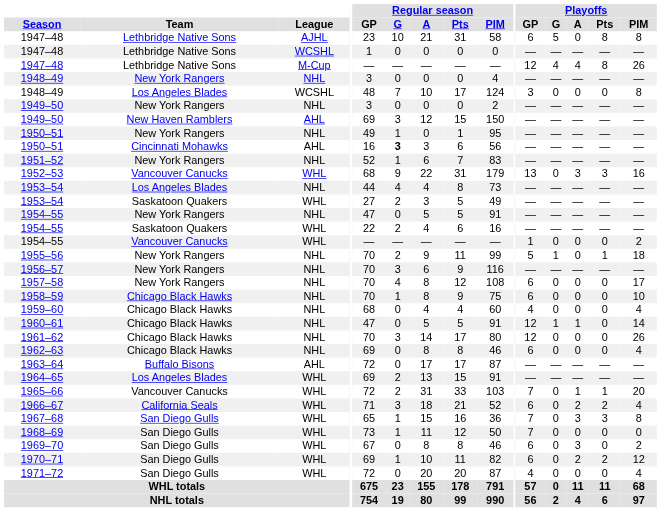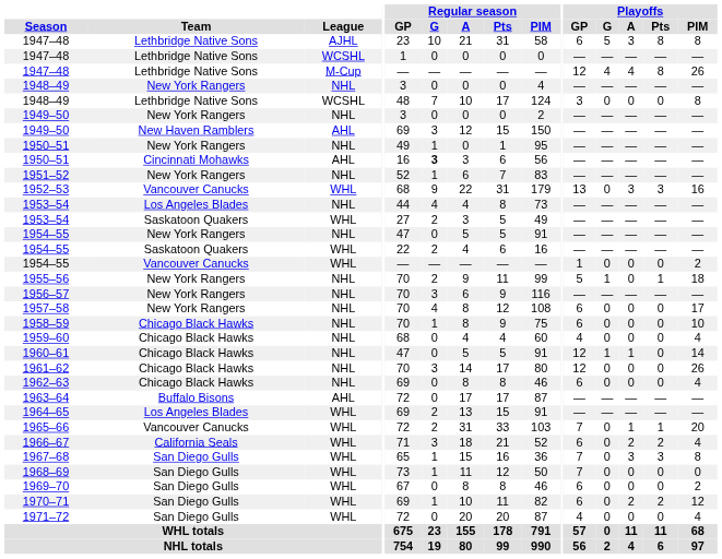 <table border="0" cellpadding="1" cellspacing="0" style="text-align:center; width:60em">
 <tr bgcolor="#e0e0e0">
 <th colspan="3" bgcolor="#ffffff"></th>
 <th rowspan="100" bgcolor="#ffffff"></th>
 <th colspan="5"><a href='#'>Regular season</a></th>
 <th rowspan="100" bgcolor="#ffffff"></th>
 <th colspan="5"><a href='#'>Playoffs</a></th>
 </tr>
 <tr bgcolor="#e0e0e0">
 <th><a href='#'>Season</a></th>
 <th>Team</th>
 <th>League</th>
 <th>GP</th>
 <th><a href='#'>G</a></th>
 <th><a href='#'>A</a></th>
 <th><a href='#'>Pts</a></th>
 <th><a href='#'>PIM</a></th>
 <th>GP</th>
 <th>G</th>
 <th>A</th>
 <th>Pts</th>
 <th>PIM</th>
 </tr>
 <tr>
 <td>1947–48</td>
 <td><a href='#'>Lethbridge Native Sons</a></td>
 <td><a href='#'>AJHL</a></td>
 <td>23</td>
 <td>10</td>
 <td>21</td>
 <td>31</td>
 <td>58</td>
 <td>6</td>
 <td>5</td>
-<td>0</td>
+<td>3</td>
 <td>8</td>
 <td>8</td>
 </tr>
 <tr bgcolor="#f0f0f0">
 <td>1947–48</td>
 <td>Lethbridge Native Sons</td>
 <td><a href='#'>WCSHL</a></td>
 <td>1</td>
 <td>0</td>
 <td>0</td>
 <td>0</td>
 <td>0</td>
 <td>—</td>
 <td>—</td>
 <td>—</td>
 <td>—</td>
 <td>—</td>
 </tr>
 <tr>
 <td><a href='#'>1947–48</a></td>
 <td>Lethbridge Native Sons</td>
 <td><a href='#'>M-Cup</a></td>
 <td>—</td>
 <td>—</td>
 <td>—</td>
 <td>—</td>
 <td>—</td>
 <td>12</td>
 <td>4</td>
 <td>4</td>
 <td>8</td>
 <td>26</td>
 </tr>
 <tr bgcolor="#f0f0f0">
 <td><a href='#'>1948–49</a></td>
 <td><a href='#'>New York Rangers</a></td>
 <td><a href='#'>NHL</a></td>
 <td>3</td>
 <td>0</td>
 <td>0</td>
 <td>0</td>
 <td>4</td>
 <td>—</td>
 <td>—</td>
 <td>—</td>
 <td>—</td>
 <td>—</td>
 </tr>
 <tr>
 <td>1948–49</td>
-<td><a href='#'>Los Angeles Blades</a></td>
+<td>Lethbridge Native Sons</td>
 <td>WCSHL</td>
 <td>48</td>
 <td>7</td>
 <td>10</td>
 <td>17</td>
 <td>124</td>
 <td>3</td>
 <td>0</td>
 <td>0</td>
 <td>0</td>
 <td>8</td>
 </tr>
 <tr bgcolor="#f0f0f0">
 <td><a href='#'>1949–50</a></td>
 <td>New York Rangers</td>
 <td>NHL</td>
 <td>3</td>
 <td>0</td>
 <td>0</td>
 <td>0</td>
 <td>2</td>
 <td>—</td>
 <td>—</td>
 <td>—</td>
 <td>—</td>
 <td>—</td>
 </tr>
 <tr>
 <td><a href='#'>1949–50</a></td>
 <td><a href='#'>New Haven Ramblers</a></td>
 <td><a href='#'>AHL</a></td>
 <td>69</td>
 <td>3</td>
 <td>12</td>
 <td>15</td>
 <td>150</td>
 <td>—</td>
 <td>—</td>
 <td>—</td>
 <td>—</td>
 <td>—</td>
 </tr>
 <tr bgcolor="#f0f0f0">
 <td><a href='#'>1950–51</a></td>
 <td>New York Rangers</td>
 <td>NHL</td>
 <td>49</td>
 <td>1</td>
 <td>0</td>
 <td>1</td>
 <td>95</td>
 <td>—</td>
 <td>—</td>
 <td>—</td>
 <td>—</td>
 <td>—</td>
 </tr>
 <tr>
 <td><a href='#'>1950–51</a></td>
 <td><a href='#'>Cincinnati Mohawks</a></td>
 <td>AHL</td>
 <td>16</td>
 <td><strong>3</strong></td>
 <td>3</td>
 <td>6</td>
 <td>56</td>
 <td>—</td>
 <td>—</td>
 <td>—</td>
 <td>—</td>
 <td>—</td>
 </tr>
 <tr bgcolor="#f0f0f0">
 <td><a href='#'>1951–52</a></td>
 <td>New York Rangers</td>
 <td>NHL</td>
 <td>52</td>
 <td>1</td>
 <td>6</td>
 <td>7</td>
 <td>83</td>
 <td>—</td>
 <td>—</td>
 <td>—</td>
 <td>—</td>
 <td>—</td>
 </tr>
 <tr>
 <td><a href='#'>1952–53</a></td>
 <td><a href='#'>Vancouver Canucks</a></td>
 <td><a href='#'>WHL</a></td>
 <td>68</td>
 <td>9</td>
 <td>22</td>
 <td>31</td>
 <td>179</td>
 <td>13</td>
 <td>0</td>
 <td>3</td>
 <td>3</td>
 <td>16</td>
 </tr>
 <tr bgcolor="#f0f0f0">
 <td><a href='#'>1953–54</a></td>
 <td><a href='#'>Los Angeles Blades</a></td>
 <td>NHL</td>
 <td>44</td>
 <td>4</td>
 <td>4</td>
 <td>8</td>
 <td>73</td>
 <td>—</td>
 <td>—</td>
 <td>—</td>
 <td>—</td>
 <td>—</td>
 </tr>
 <tr>
 <td><a href='#'>1953–54</a></td>
 <td>Saskatoon Quakers</td>
 <td>WHL</td>
 <td>27</td>
 <td>2</td>
 <td>3</td>
 <td>5</td>
 <td>49</td>
 <td>—</td>
 <td>—</td>
 <td>—</td>
 <td>—</td>
 <td>—</td>
 </tr>
 <tr bgcolor="#f0f0f0">
 <td><a href='#'>1954–55</a></td>
 <td>New York Rangers</td>
 <td>NHL</td>
 <td>47</td>
 <td>0</td>
 <td>5</td>
 <td>5</td>
 <td>91</td>
 <td>—</td>
 <td>—</td>
 <td>—</td>
 <td>—</td>
 <td>—</td>
 </tr>
 <tr>
 <td><a href='#'>1954–55</a></td>
 <td>Saskatoon Quakers</td>
 <td>WHL</td>
 <td>22</td>
 <td>2</td>
 <td>4</td>
 <td>6</td>
 <td>16</td>
 <td>—</td>
 <td>—</td>
 <td>—</td>
 <td>—</td>
 <td>—</td>
 </tr>
 <tr bgcolor="#f0f0f0">
 <td>1954–55</td>
 <td><a href='#'>Vancouver Canucks</a></td>
 <td>WHL</td>
 <td>—</td>
 <td>—</td>
 <td>—</td>
 <td>—</td>
 <td>—</td>
 <td>1</td>
 <td>0</td>
 <td>0</td>
 <td>0</td>
 <td>2</td>
 </tr>
 <tr>
 <td><a href='#'>1955–56</a></td>
 <td>New York Rangers</td>
 <td>NHL</td>
 <td>70</td>
 <td>2</td>
 <td>9</td>
 <td>11</td>
 <td>99</td>
 <td>5</td>
 <td>1</td>
 <td>0</td>
 <td>1</td>
 <td>18</td>
 </tr>
 <tr bgcolor="#f0f0f0">
 <td><a href='#'>1956–57</a></td>
 <td>New York Rangers</td>
 <td>NHL</td>
 <td>70</td>
 <td>3</td>
 <td>6</td>
 <td>9</td>
 <td>116</td>
 <td>—</td>
 <td>—</td>
 <td>—</td>
 <td>—</td>
 <td>—</td>
 </tr>
 <tr>
 <td><a href='#'>1957–58</a></td>
 <td>New York Rangers</td>
 <td>NHL</td>
 <td>70</td>
 <td>4</td>
 <td>8</td>
 <td>12</td>
 <td>108</td>
 <td>6</td>
 <td>0</td>
 <td>0</td>
 <td>0</td>
 <td>17</td>
 </tr>
 <tr bgcolor="#f0f0f0">
 <td><a href='#'>1958–59</a></td>
 <td><a href='#'>Chicago Black Hawks</a></td>
 <td>NHL</td>
 <td>70</td>
 <td>1</td>
 <td>8</td>
 <td>9</td>
 <td>75</td>
 <td>6</td>
 <td>0</td>
 <td>0</td>
 <td>0</td>
 <td>10</td>
 </tr>
 <tr>
 <td><a href='#'>1959–60</a></td>
 <td>Chicago Black Hawks</td>
 <td>NHL</td>
 <td>68</td>
 <td>0</td>
 <td>4</td>
 <td>4</td>
 <td>60</td>
 <td>4</td>
 <td>0</td>
 <td>0</td>
 <td>0</td>
 <td>4</td>
 </tr>
 <tr bgcolor="#f0f0f0">
 <td><a href='#'>1960–61</a></td>
 <td>Chicago Black Hawks</td>
 <td>NHL</td>
 <td>47</td>
 <td>0</td>
 <td>5</td>
 <td>5</td>
 <td>91</td>
 <td>12</td>
 <td>1</td>
 <td>1</td>
 <td>0</td>
 <td>14</td>
 </tr>
 <tr>
 <td><a href='#'>1961–62</a></td>
 <td>Chicago Black Hawks</td>
 <td>NHL</td>
 <td>70</td>
 <td>3</td>
 <td>14</td>
 <td>17</td>
 <td>80</td>
 <td>12</td>
 <td>0</td>
 <td>0</td>
 <td>0</td>
 <td>26</td>
 </tr>
 <tr bgcolor="#f0f0f0">
 <td><a href='#'>1962–63</a></td>
 <td>Chicago Black Hawks</td>
 <td>NHL</td>
 <td>69</td>
 <td>0</td>
 <td>8</td>
 <td>8</td>
 <td>46</td>
 <td>6</td>
 <td>0</td>
 <td>0</td>
 <td>0</td>
 <td>4</td>
 </tr>
 <tr>
 <td><a href='#'>1963–64</a></td>
 <td><a href='#'>Buffalo Bisons</a></td>
 <td>AHL</td>
 <td>72</td>
 <td>0</td>
 <td>17</td>
 <td>17</td>
 <td>87</td>
 <td>—</td>
 <td>—</td>
 <td>—</td>
 <td>—</td>
 <td>—</td>
 </tr>
 <tr bgcolor="#f0f0f0">
 <td><a href='#'>1964–65</a></td>
 <td><a href='#'>Los Angeles Blades</a></td>
 <td>WHL</td>
 <td>69</td>
 <td>2</td>
 <td>13</td>
 <td>15</td>
 <td>91</td>
 <td>—</td>
 <td>—</td>
 <td>—</td>
 <td>—</td>
 <td>—</td>
 </tr>
 <tr>
 <td><a href='#'>1965–66</a></td>
 <td>Vancouver Canucks</td>
 <td>WHL</td>
 <td>72</td>
 <td>2</td>
 <td>31</td>
 <td>33</td>
 <td>103</td>
 <td>7</td>
 <td>0</td>
 <td>1</td>
 <td>1</td>
 <td>20</td>
 </tr>
 <tr bgcolor="#f0f0f0">
 <td><a href='#'>1966–67</a></td>
 <td><a href='#'>California Seals</a></td>
 <td>WHL</td>
 <td>71</td>
 <td>3</td>
 <td>18</td>
 <td>21</td>
 <td>52</td>
 <td>6</td>
 <td>0</td>
 <td>2</td>
 <td>2</td>
 <td>4</td>
 </tr>
 <tr>
 <td><a href='#'>1967–68</a></td>
 <td><a href='#'>San Diego Gulls</a></td>
 <td>WHL</td>
 <td>65</td>
 <td>1</td>
 <td>15</td>
 <td>16</td>
 <td>36</td>
 <td>7</td>
 <td>0</td>
 <td>3</td>
 <td>3</td>
 <td>8</td>
 </tr>
 <tr bgcolor="#f0f0f0">
 <td><a href='#'>1968–69</a></td>
 <td>San Diego Gulls</td>
 <td>WHL</td>
 <td>73</td>
 <td>1</td>
 <td>11</td>
 <td>12</td>
 <td>50</td>
 <td>7</td>
 <td>0</td>
 <td>0</td>
 <td>0</td>
 <td>0</td>
 </tr>
 <tr>
 <td><a href='#'>1969–70</a></td>
 <td>San Diego Gulls</td>
 <td>WHL</td>
 <td>67</td>
 <td>0</td>
 <td>8</td>
 <td>8</td>
 <td>46</td>
 <td>6</td>
 <td>0</td>
-<td>3</td>
+<td>0</td>
 <td>0</td>
 <td>2</td>
 </tr>
 <tr bgcolor="#f0f0f0">
 <td><a href='#'>1970–71</a></td>
 <td>San Diego Gulls</td>
 <td>WHL</td>
 <td>69</td>
 <td>1</td>
 <td>10</td>
 <td>11</td>
 <td>82</td>
 <td>6</td>
 <td>0</td>
 <td>2</td>
 <td>2</td>
 <td>12</td>
 </tr>
 <tr>
 <td><a href='#'>1971–72</a></td>
 <td>San Diego Gulls</td>
 <td>WHL</td>
 <td>72</td>
 <td>0</td>
 <td>20</td>
 <td>20</td>
 <td>87</td>
 <td>4</td>
 <td>0</td>
 <td>0</td>
 <td>0</td>
 <td>4</td>
 </tr>
 <tr bgcolor="#e0e0e0">
 <th colspan="3">WHL totals</th>
 <th>675</th>
 <th>23</th>
 <th>155</th>
 <th>178</th>
 <th>791</th>
 <th>57</th>
 <th>0</th>
 <th>11</th>
 <th>11</th>
 <th>68</th>
 </tr>
 <tr bgcolor="#e0e0e0">
 <th colspan="3">NHL totals</th>
 <th>754</th>
 <th>19</th>
 <th>80</th>
 <th>99</th>
 <th>990</th>
 <th>56</th>
 <th>2</th>
 <th>4</th>
 <th>6</th>
 <th>97</th>
 </tr>
 </table>
